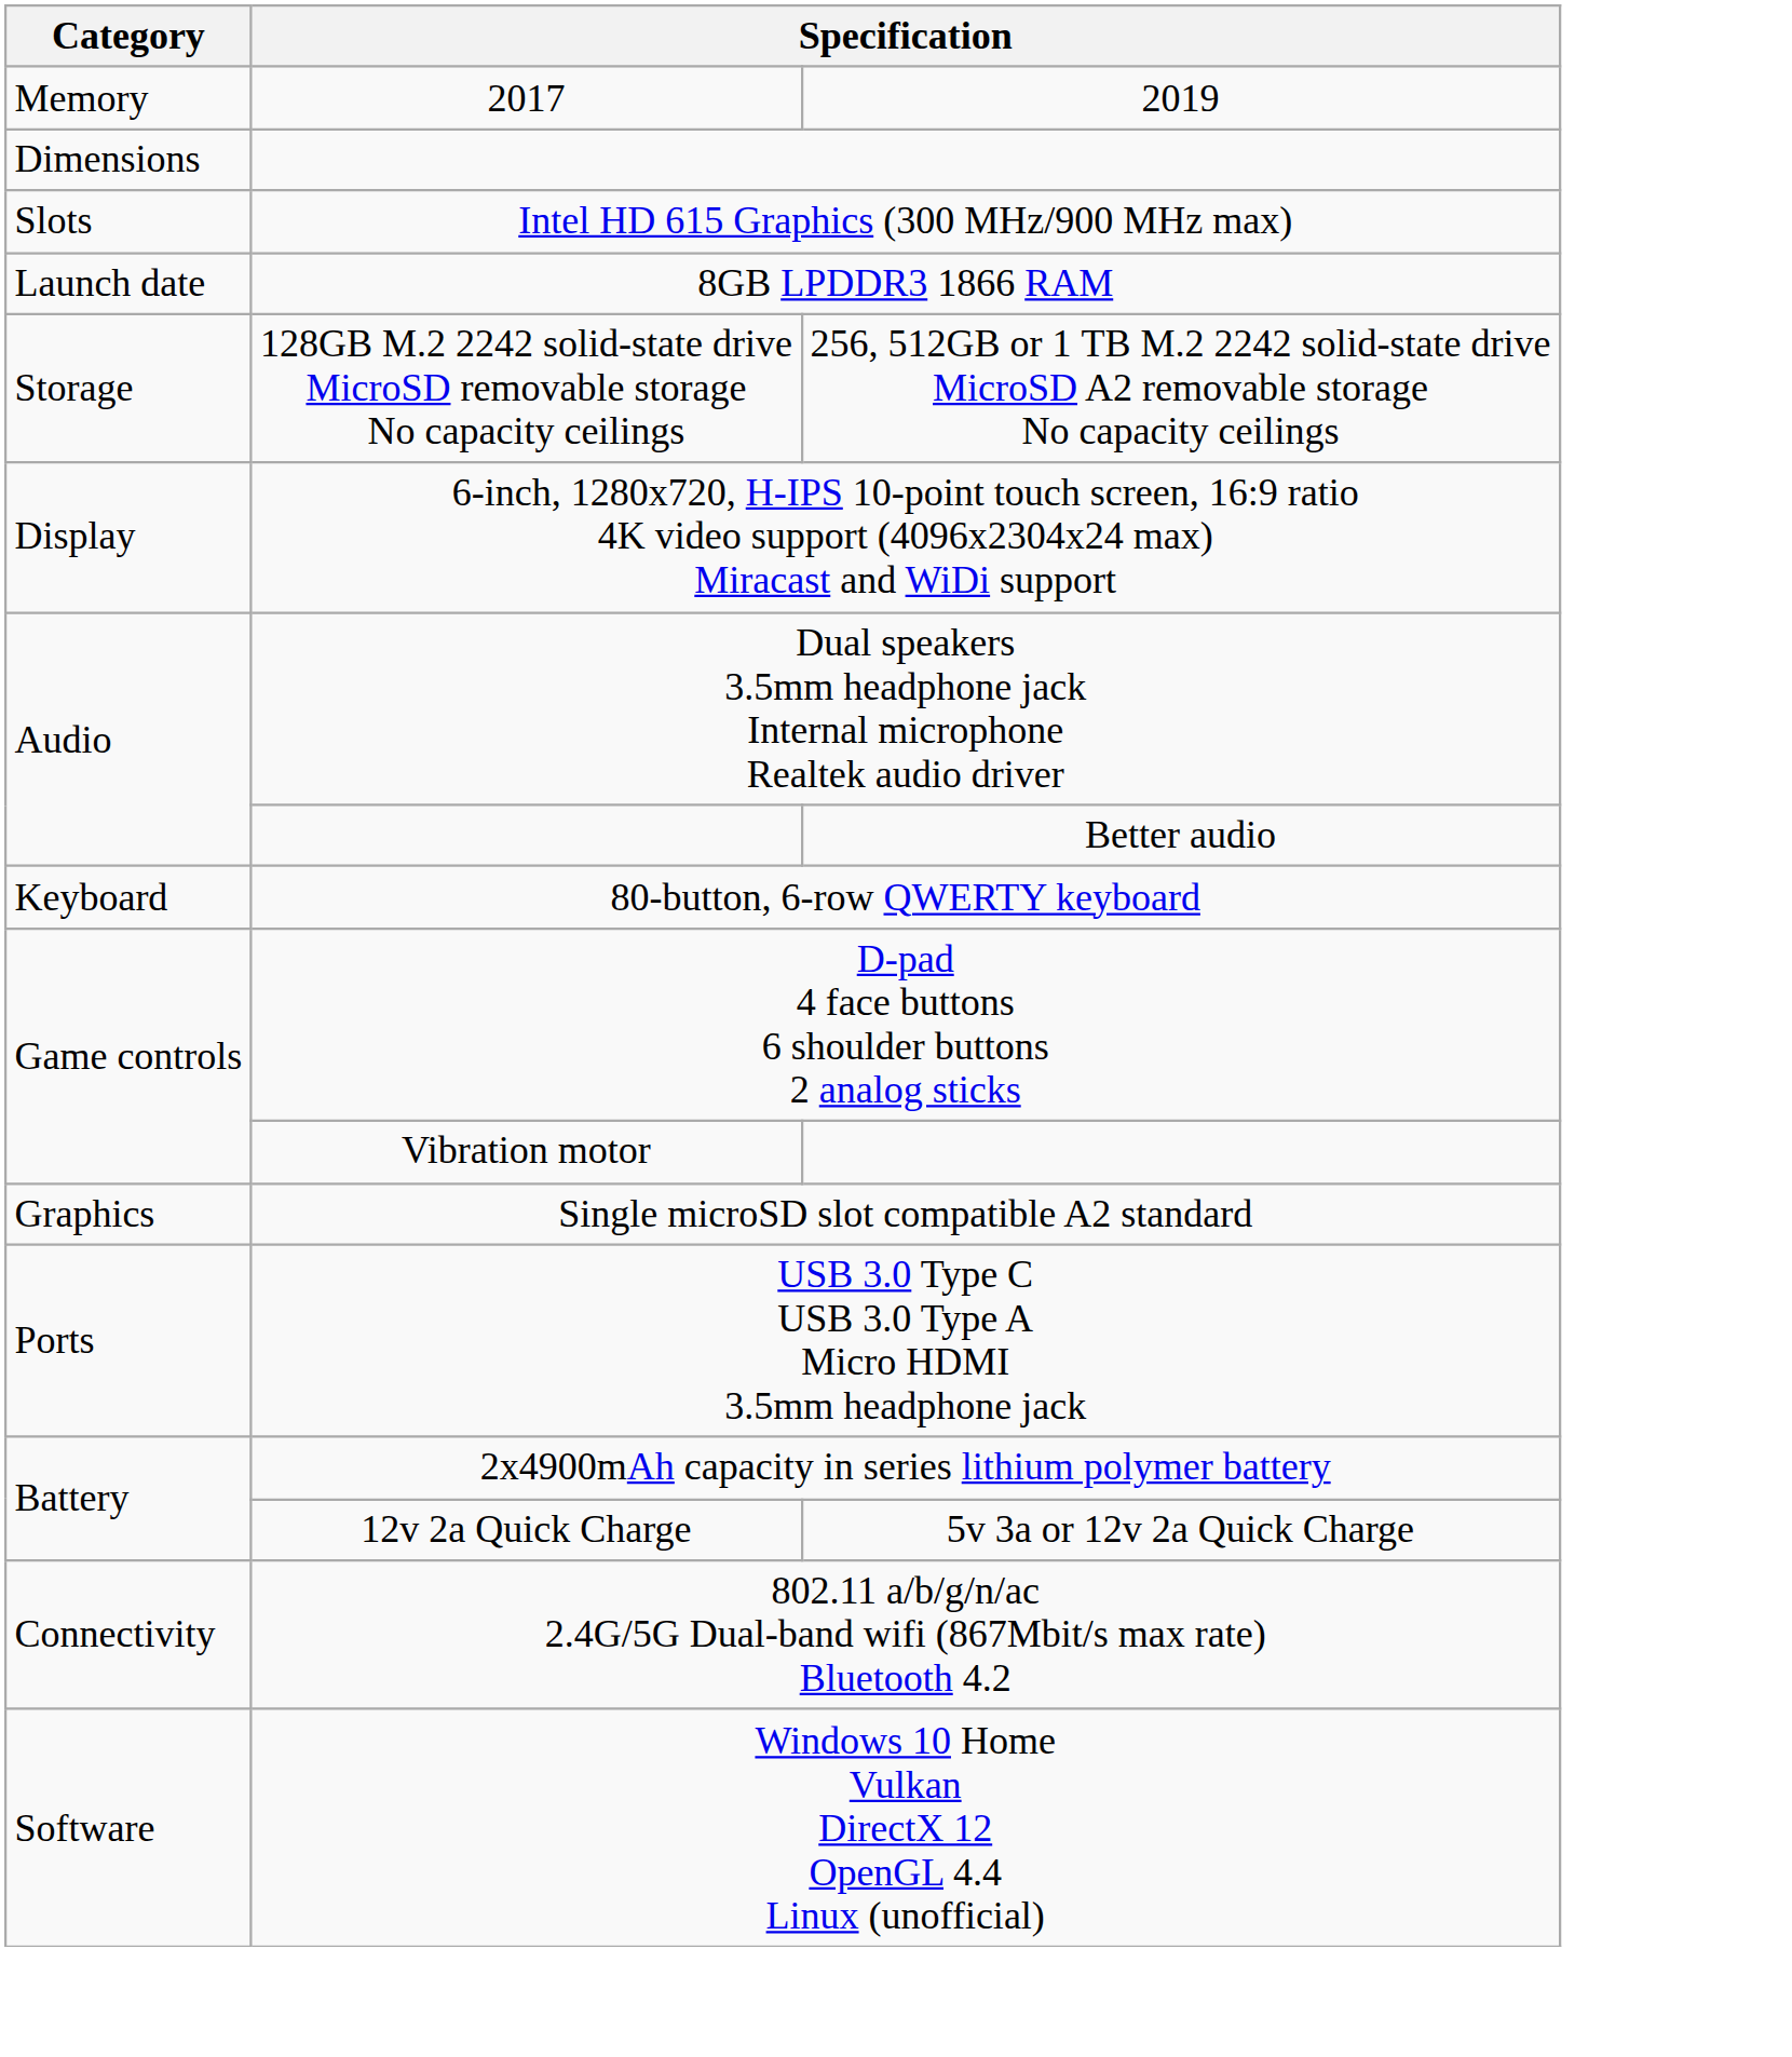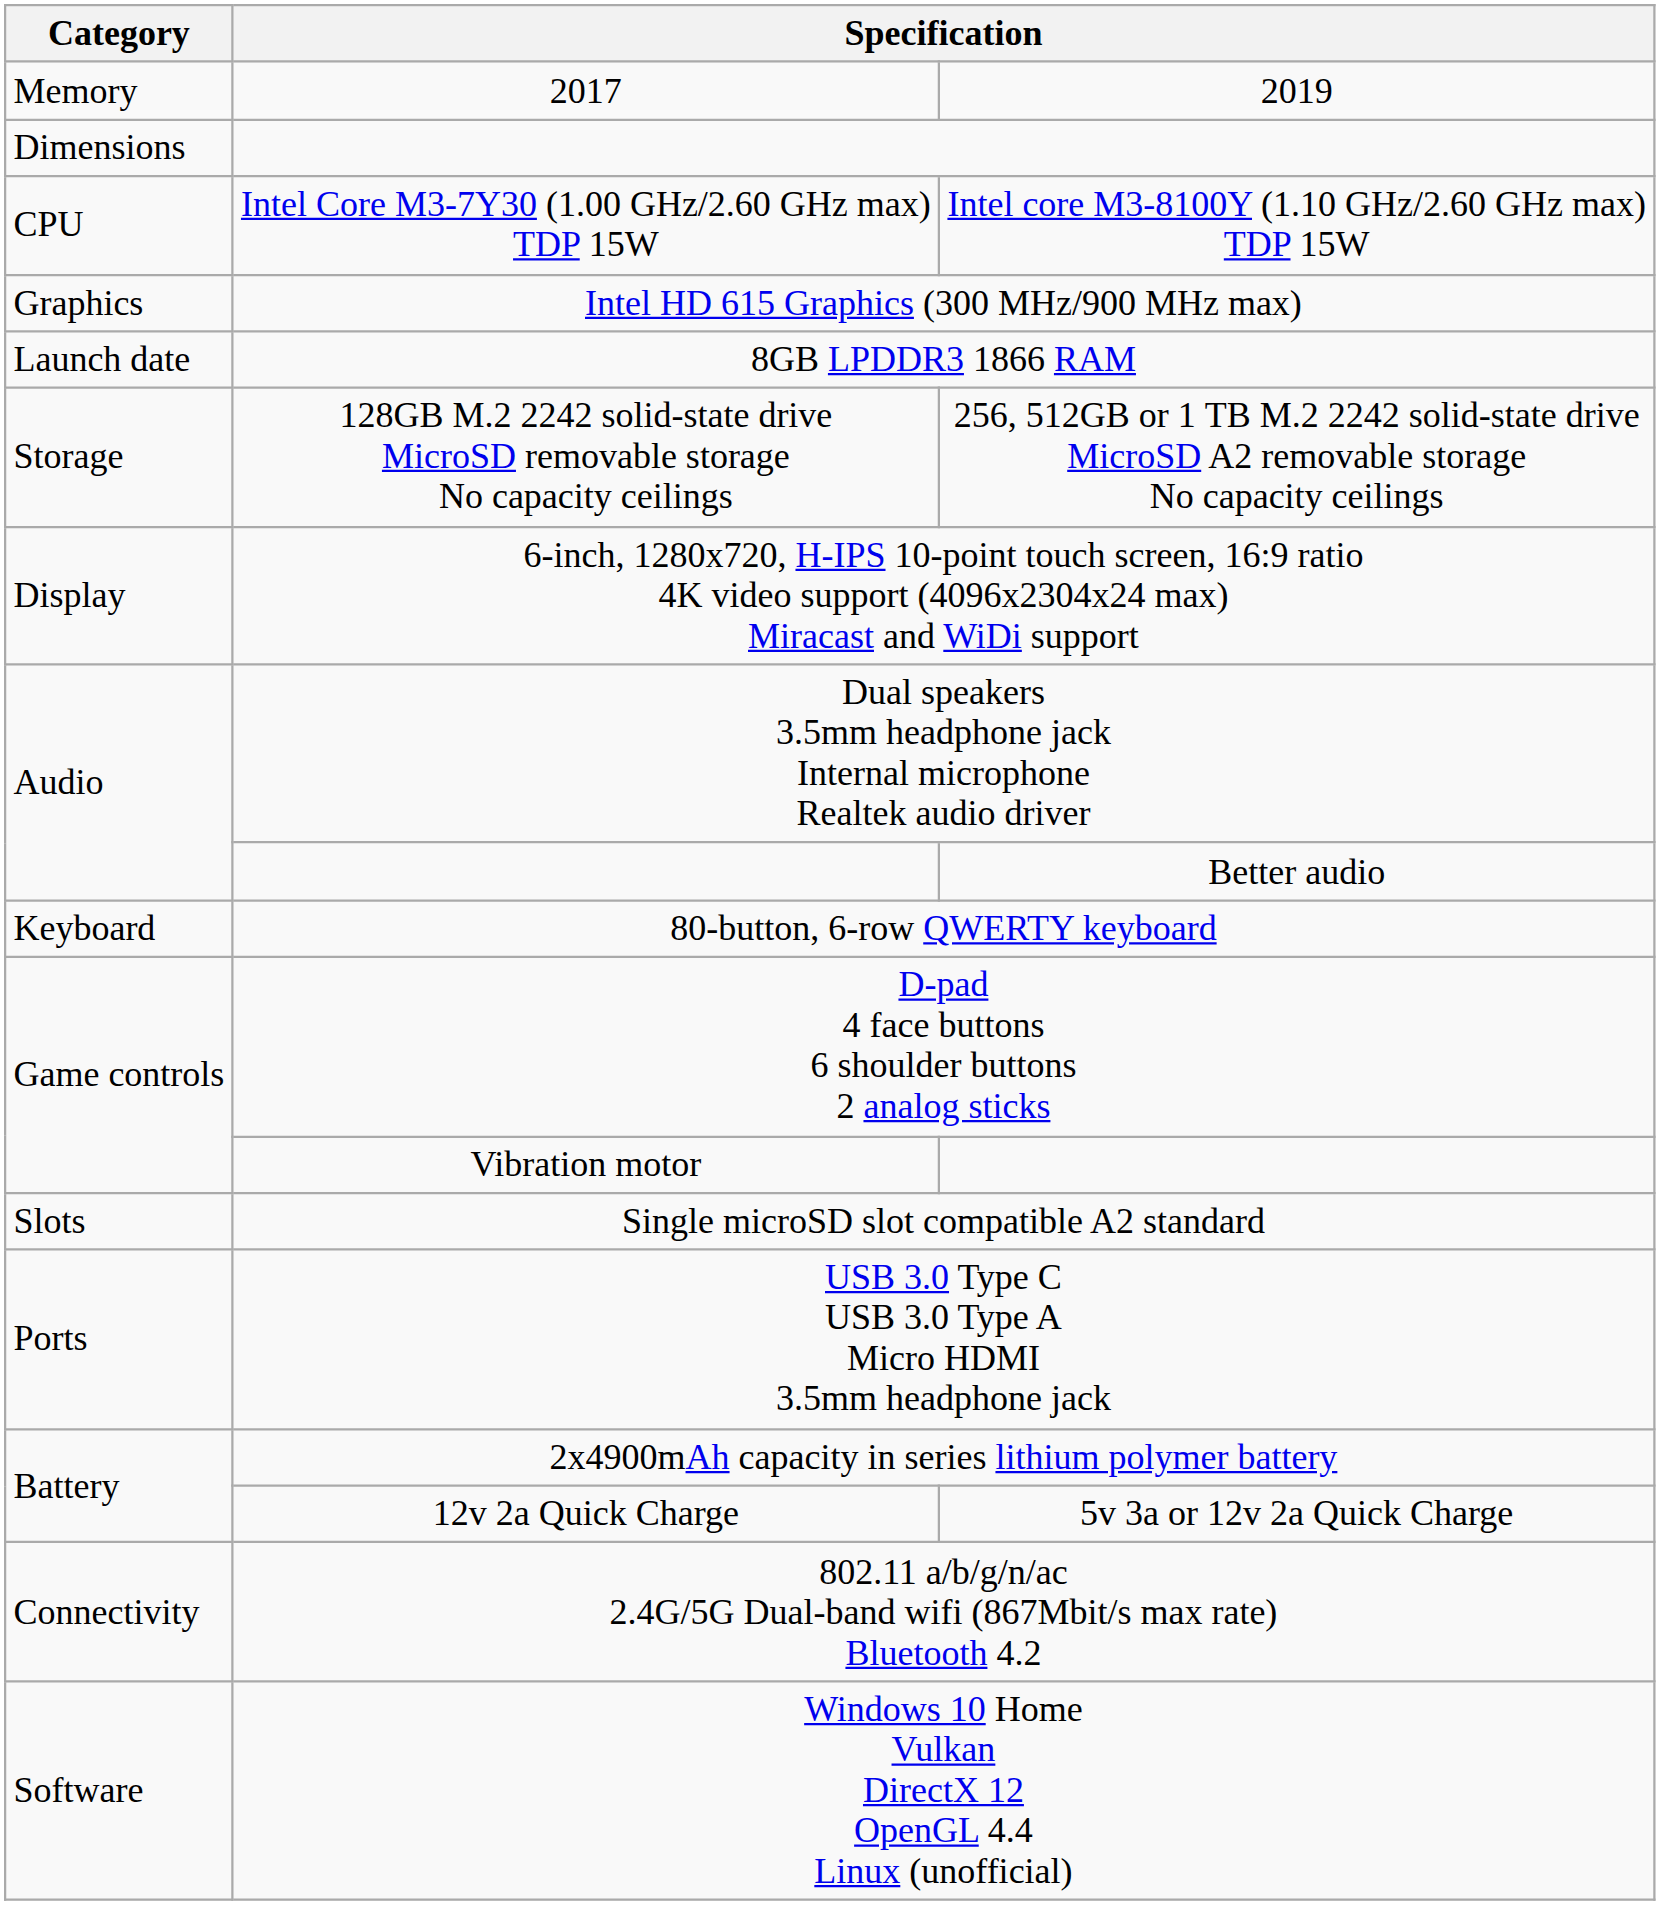 <table class="wikitable">
 <tr>
 <th>Category</th>
 <th colspan="2">Specification</th>
 </tr>
 <tr>
 <td>Memory</td>
 <td style="text-align: center;">2017</td>
 <td style="text-align: center;">2019</td>
 </tr>
 <tr>
 <td>Dimensions</td>
 <td colspan="2" style="text-align: center;"><br></td>
 </tr>
 <tr>
-<td>Slots</td>
+<td>CPU</td>
+<td style="text-align: center;"><a href='#'>Intel Core M3-7Y30</a> (1.00 GHz/2.60 GHz max)<br><a href='#'>TDP</a> 15W</td>
+<td style="text-align: center;"><a href='#'>Intel core M3-8100Y</a> (1.10 GHz/2.60 GHz max)<br><a href='#'>TDP</a> 15W</td>
+</tr>
+<tr>
+<td>Graphics</td>
 <td style="text-align: center;" colspan="2"><a href='#'>Intel HD 615 Graphics</a> (300 MHz/900 MHz max)</td>
 </tr>
 <tr>
 <td>Launch date</td>
 <td style="text-align: center;" colspan="2">8GB <a href='#'>LPDDR3</a> 1866 <a href='#'>RAM</a></td>
 </tr>
 <tr>
 <td>Storage</td>
 <td style="text-align: center;">128GB M.2 2242 solid-state drive<br><a href='#'>MicroSD</a> removable storage<br>No capacity ceilings</td>
 <td style="text-align: center;">256, 512GB or 1 TB M.2 2242 solid-state drive<br><a href='#'>MicroSD</a> A2 removable storage<br>No capacity ceilings</td>
 </tr>
 <tr>
 <td>Display</td>
 <td colspan="2" style="text-align: center;">6-inch, 1280x720, <a href='#'>H-IPS</a> 10-point touch screen, 16:9 ratio<br>4K video support (4096x2304x24 max)<br><a href='#'>Miracast</a> and <a href='#'>WiDi</a> support</td>
 </tr>
 <tr>
 <td rowspan="2">Audio</td>
 <td colspan="2" style="text-align: center;">Dual speakers<br>3.5mm headphone jack<br>Internal microphone<br>Realtek audio driver</td>
 </tr>
 <tr>
 <td></td>
 <td style="text-align: center;">Better audio</td>
 </tr>
 <tr>
 <td>Keyboard</td>
 <td colspan="2" style="text-align: center;">80-button, 6-row <a href='#'>QWERTY keyboard</a></td>
 </tr>
 <tr>
 <td rowspan="2">Game controls</td>
 <td colspan="2" style="text-align: center;"><a href='#'>D-pad</a><br>4 face buttons<br>6 shoulder buttons<br>2 <a href='#'>analog sticks</a></td>
 </tr>
 <tr>
 <td style="text-align: center;">Vibration motor</td>
 <td></td>
 </tr>
 <tr>
-<td>Graphics</td>
+<td>Slots</td>
 <td colspan="2" style="text-align: center;">Single microSD slot compatible A2 standard</td>
 </tr>
 <tr>
 <td>Ports</td>
 <td colspan="2" style="text-align: center;"><a href='#'>USB 3.0</a> Type C<br>USB 3.0 Type A<br>Micro HDMI<br>3.5mm headphone jack</td>
 </tr>
 <tr>
 <td rowspan="2">Battery</td>
 <td colspan="2" style="text-align: center;">2x4900m<a href='#'>Ah</a> capacity in series <a href='#'>lithium polymer battery</a></td>
 </tr>
 <tr>
 <td style="text-align: center;">12v 2a Quick Charge</td>
 <td style="text-align: center;">5v 3a or 12v 2a Quick Charge</td>
 </tr>
 <tr>
 <td>Connectivity</td>
 <td style="text-align: center;" colspan="2">802.11 a/b/g/n/ac<br>2.4G/5G Dual-band wifi (867Mbit/s max rate)<br><a href='#'>Bluetooth</a> 4.2</td>
 </tr>
 <tr>
 <td>Software</td>
 <td style="text-align: center;" colspan="2"><a href='#'>Windows 10</a> Home<br><a href='#'>Vulkan</a><br><a href='#'>DirectX 12</a><br><a href='#'>OpenGL</a> 4.4<br><a href='#'>Linux</a> (unofficial)</td>
 </tr>
 </table>
